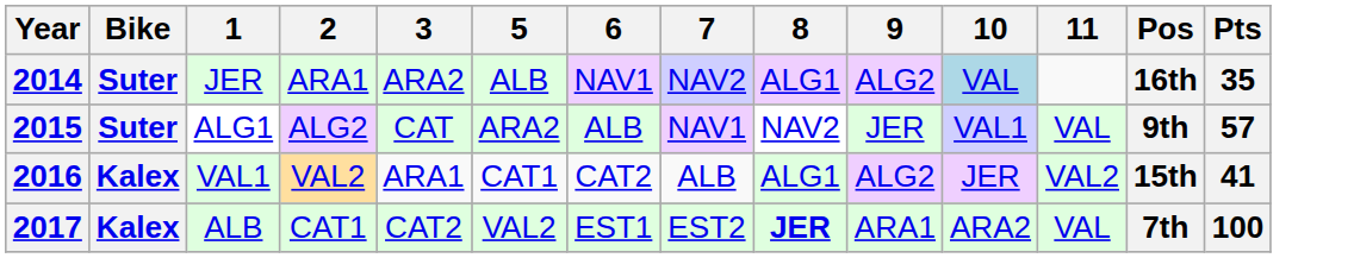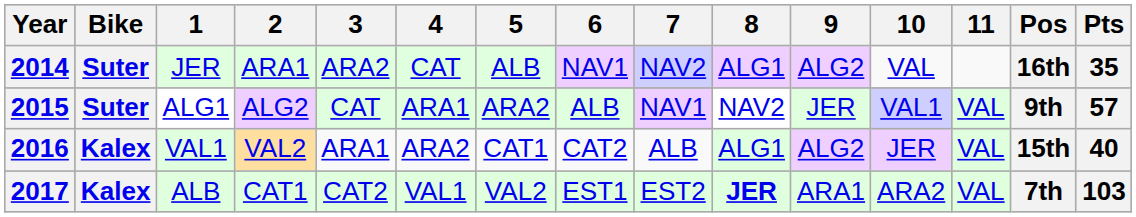 <table class="wikitable" style="text-align:center;">
 <tr>
 <th>Year</th>
 <th>Bike</th>
 <th>1</th>
 <th>2</th>
 <th>3</th>
+<th>4</th>
 <th>5</th>
 <th>6</th>
 <th>7</th>
 <th>8</th>
 <th>9</th>
 <th>10</th>
 <th>11</th>
 <th>Pos</th>
 <th>Pts</th>
 </tr>
 <tr>
 <th><a href='#'>2014</a></th>
 <th><a href='#'>Suter</a></th>
 <td style="background:#dfffdf;"><a href='#'>JER</a><br></td>
 <td style="background:#dfffdf;"><a href='#'>ARA1</a><br></td>
 <td style="background:#dfffdf;"><a href='#'>ARA2</a><br></td>
+<td style="background:#dfffdf;"><a href='#'>CAT</a><br></td>
 <td style="background:#dfffdf;"><a href='#'>ALB</a><br></td>
 <td style="background:#efcfff;"><a href='#'>NAV1</a><br></td>
 <td style="background:#cfcfff;"><a href='#'>NAV2</a><br></td>
 <td style="background:#efcfff;"><a href='#'>ALG1</a><br></td>
 <td style="background:#efcfff;"><a href='#'>ALG2</a><br></td>
-<td style="background: lightblue;"><a href='#'>VAL</a></td>
+<td><a href='#'>VAL</a></td>
 <td></td>
 <th>16th</th>
 <th>35</th>
 </tr>
 <tr>
 <th><a href='#'>2015</a></th>
 <th><a href='#'>Suter</a></th>
 <td style="background:#FFFFFF;"><a href='#'>ALG1</a><br></td>
 <td style="background:#EFCFFF;"><a href='#'>ALG2</a><br></td>
 <td style="background:#DFFFDF;"><a href='#'>CAT</a><br></td>
+<td style="background:#DFFFDF;"><a href='#'>ARA1</a><br></td>
 <td style="background:#DFFFDF;"><a href='#'>ARA2</a><br></td>
 <td style="background:#DFFFDF;"><a href='#'>ALB</a><br></td>
 <td style="background:#EFCFFF;"><a href='#'>NAV1</a><br></td>
 <td style="background:#FFFFFF;"><a href='#'>NAV2</a><br></td>
 <td style="background:#DFFFDF;"><a href='#'>JER</a><br></td>
 <td style="background:#CFCFFF;"><a href='#'>VAL1</a><br></td>
 <td style="background:#dfffdf;"><a href='#'>VAL</a><br></td>
 <th>9th</th>
 <th>57</th>
 </tr>
 <tr>
 <th><a href='#'>2016</a></th>
 <th><a href='#'>Kalex</a></th>
 <td style="background:#DFFFDF;"><a href='#'>VAL1</a><br></td>
 <td style="background:#FFDF9F;"><a href='#'>VAL2</a><br></td>
 <td><a href='#'>ARA1</a></td>
+<td><a href='#'>ARA2</a></td>
 <td><a href='#'>CAT1</a></td>
 <td><a href='#'>CAT2</a></td>
 <td><a href='#'>ALB</a></td>
 <td style="background:#dfffdf;"><a href='#'>ALG1</a><br></td>
 <td style="background:#efcfff;"><a href='#'>ALG2</a><br></td>
 <td style="background:#efcfff;"><a href='#'>JER</a><br></td>
-<td style="background:#DFFFDF;"><a href='#'>VAL2</a><br></td>
+<td style="background:#dfffdf;"><a href='#'>VAL</a><br></td>
 <th>15th</th>
-<th>41</th>
+<th>40</th>
 </tr>
 <tr>
 <th><a href='#'>2017</a></th>
 <th><a href='#'>Kalex</a></th>
 <td style="background:#dfffdf;"><a href='#'>ALB</a><br></td>
 <td style="background:#dfffdf;"><a href='#'>CAT1</a><br></td>
 <td style="background:#dfffdf;"><a href='#'>CAT2</a><br></td>
+<td style="background:#dfffdf;"><a href='#'>VAL1</a><br></td>
 <td style="background:#dfffdf;"><a href='#'>VAL2</a><br></td>
 <td style="background:#dfffdf;"><a href='#'>EST1</a><br></td>
 <td style="background:#dfffdf;"><a href='#'>EST2</a><br></td>
 <td style="background:#dfffdf;"><strong><a href='#'>JER</a><br></strong></td>
 <td style="background:#dfffdf;"><a href='#'>ARA1</a><br></td>
 <td style="background:#dfffdf;"><a href='#'>ARA2</a><br></td>
 <td style="background:#dfffdf;"><a href='#'>VAL</a><br></td>
 <th>7th</th>
-<th>100</th>
+<th>103</th>
 </tr>
 </table>
